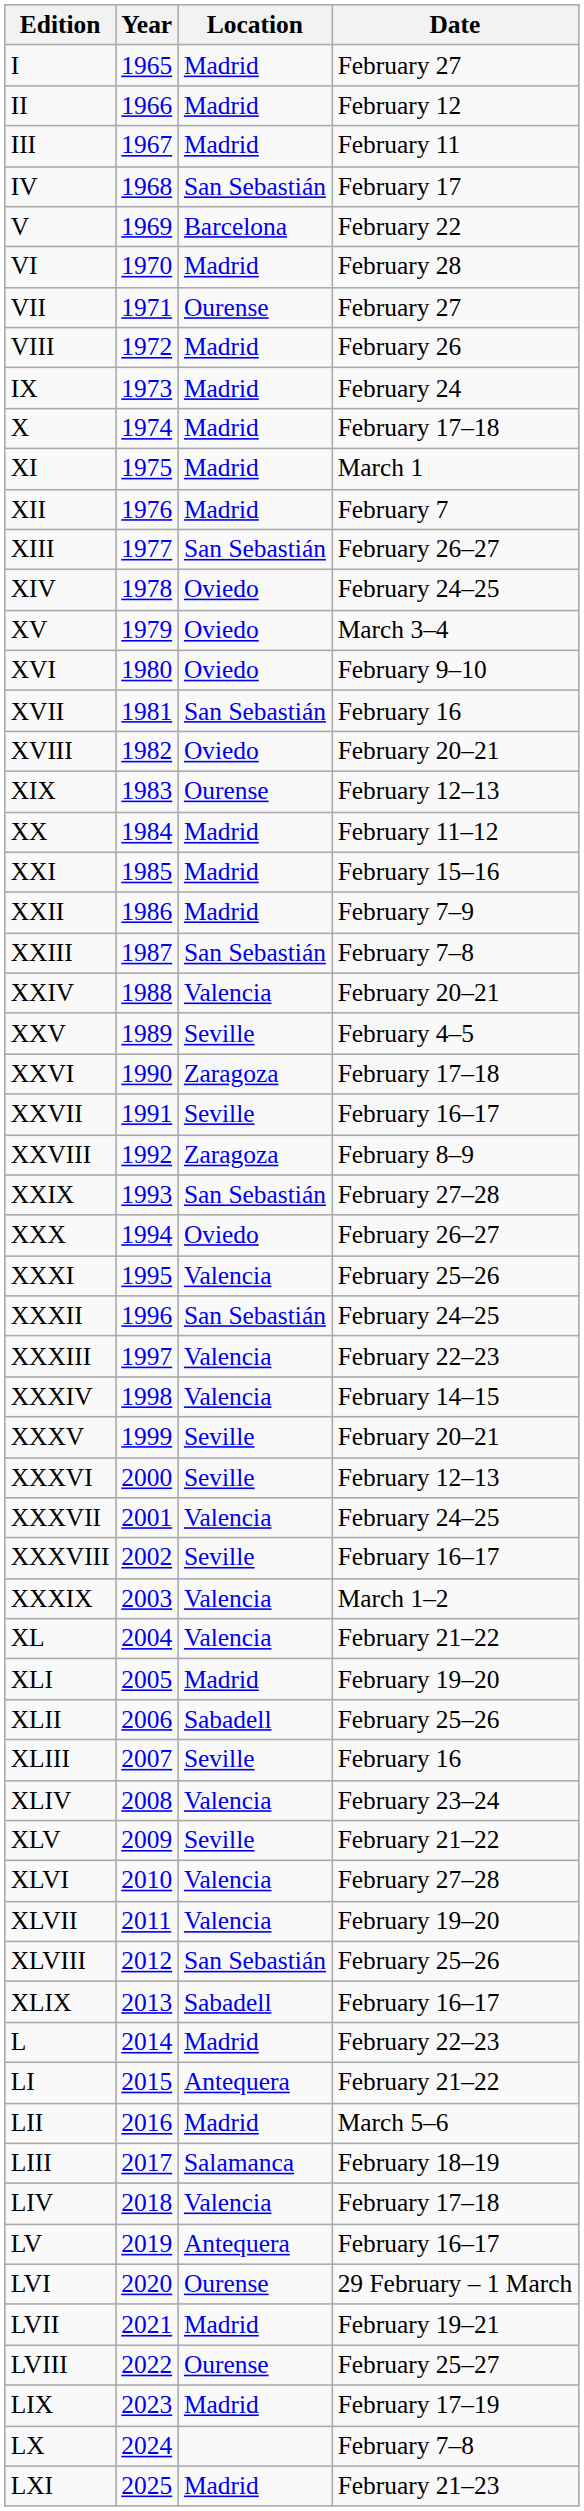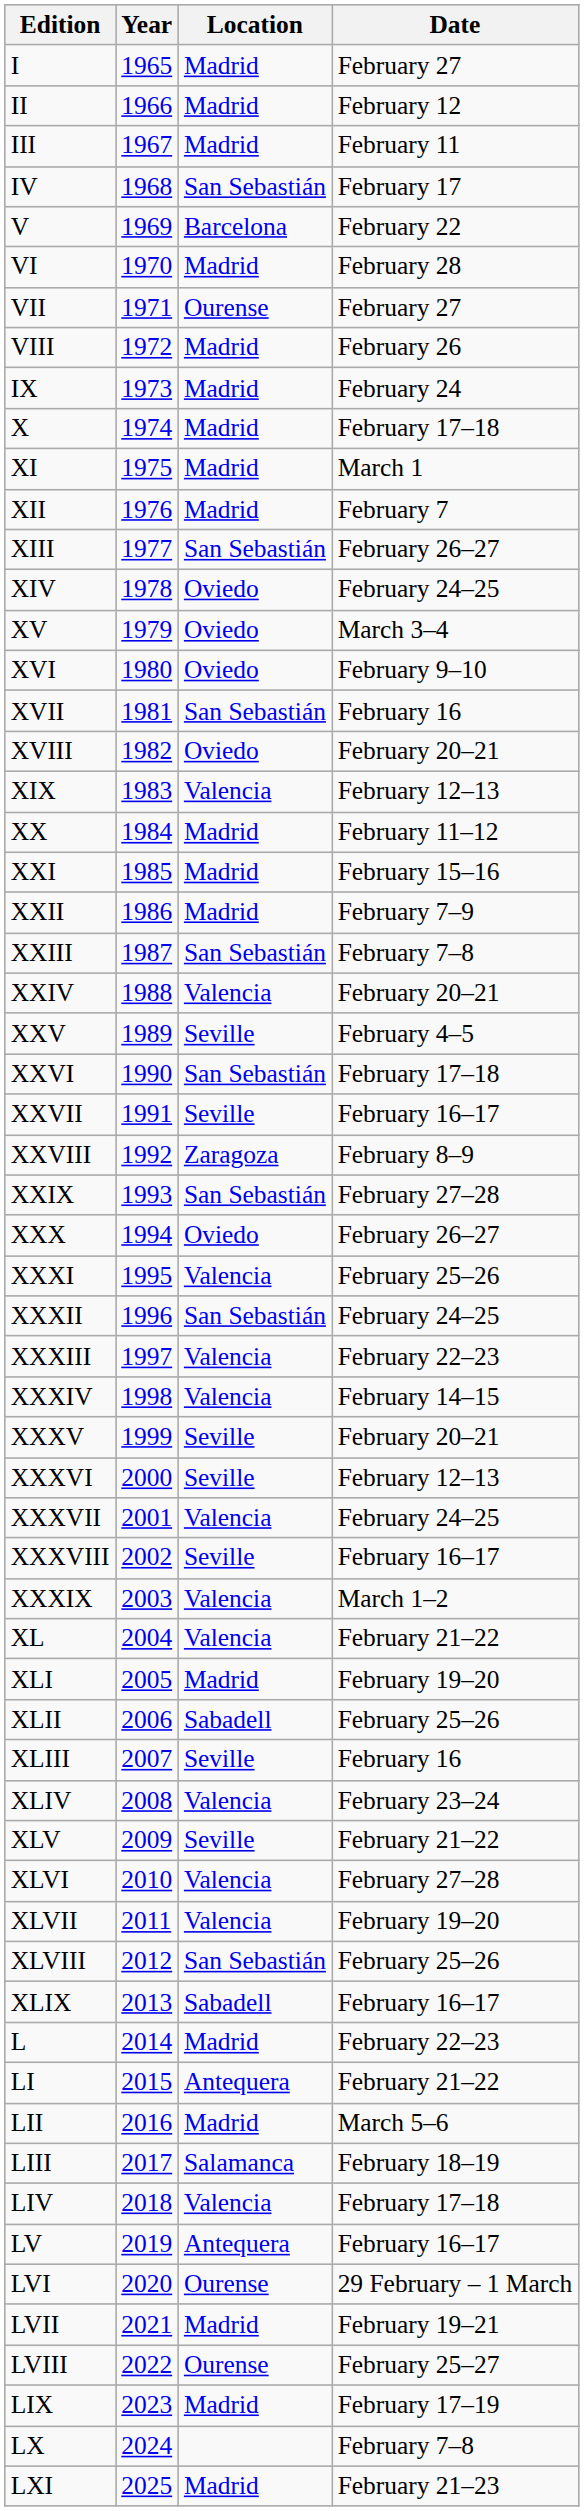 <table class = "wikitable sortable">
 <tr>
 <th>Edition</th>
 <th>Year</th>
 <th>Location</th>
 <th>Date</th>
 </tr>
 <tr>
 <td>I</td>
 <td><a href='#'>1965</a></td>
 <td><a href='#'>Madrid</a></td>
 <td>February 27</td>
 </tr>
 <tr>
 <td>II</td>
 <td><a href='#'>1966</a></td>
 <td><a href='#'>Madrid</a></td>
 <td>February 12</td>
 </tr>
 <tr>
 <td>III</td>
 <td><a href='#'>1967</a></td>
 <td><a href='#'>Madrid</a></td>
 <td>February 11</td>
 </tr>
 <tr>
 <td>IV</td>
 <td><a href='#'>1968</a></td>
 <td><a href='#'>San Sebastián</a></td>
 <td>February 17</td>
 </tr>
 <tr>
 <td>V</td>
 <td><a href='#'>1969</a></td>
 <td><a href='#'>Barcelona</a></td>
 <td>February 22</td>
 </tr>
 <tr>
 <td>VI</td>
 <td><a href='#'>1970</a></td>
 <td><a href='#'>Madrid</a></td>
 <td>February 28</td>
 </tr>
 <tr>
 <td>VII</td>
 <td><a href='#'>1971</a></td>
 <td><a href='#'>Ourense</a></td>
 <td>February 27</td>
 </tr>
 <tr>
 <td>VIII</td>
 <td><a href='#'>1972</a></td>
 <td><a href='#'>Madrid</a></td>
 <td>February 26</td>
 </tr>
 <tr>
 <td>IX</td>
 <td><a href='#'>1973</a></td>
 <td><a href='#'>Madrid</a></td>
 <td>February 24</td>
 </tr>
 <tr>
 <td>X</td>
 <td><a href='#'>1974</a></td>
 <td><a href='#'>Madrid</a></td>
 <td>February 17–18</td>
 </tr>
 <tr>
 <td>XI</td>
 <td><a href='#'>1975</a></td>
 <td><a href='#'>Madrid</a></td>
 <td>March 1</td>
 </tr>
 <tr>
 <td>XII</td>
 <td><a href='#'>1976</a></td>
 <td><a href='#'>Madrid</a></td>
 <td>February 7</td>
 </tr>
 <tr>
 <td>XIII</td>
 <td><a href='#'>1977</a></td>
 <td><a href='#'>San Sebastián</a></td>
 <td>February 26–27</td>
 </tr>
 <tr>
 <td>XIV</td>
 <td><a href='#'>1978</a></td>
 <td><a href='#'>Oviedo</a></td>
 <td>February 24–25</td>
 </tr>
 <tr>
 <td>XV</td>
 <td><a href='#'>1979</a></td>
 <td><a href='#'>Oviedo</a></td>
 <td>March 3–4</td>
 </tr>
 <tr>
 <td>XVI</td>
 <td><a href='#'>1980</a></td>
 <td><a href='#'>Oviedo</a></td>
 <td>February 9–10</td>
 </tr>
 <tr>
 <td>XVII</td>
 <td><a href='#'>1981</a></td>
 <td><a href='#'>San Sebastián</a></td>
 <td>February 16</td>
 </tr>
 <tr>
 <td>XVIII</td>
 <td><a href='#'>1982</a></td>
 <td><a href='#'>Oviedo</a></td>
 <td>February 20–21</td>
 </tr>
 <tr>
 <td>XIX</td>
 <td><a href='#'>1983</a></td>
-<td><a href='#'>Ourense</a></td>
+<td><a href='#'>Valencia</a></td>
 <td>February 12–13</td>
 </tr>
 <tr>
 <td>XX</td>
 <td><a href='#'>1984</a></td>
 <td><a href='#'>Madrid</a></td>
 <td>February 11–12</td>
 </tr>
 <tr>
 <td>XXI</td>
 <td><a href='#'>1985</a></td>
 <td><a href='#'>Madrid</a></td>
 <td>February 15–16</td>
 </tr>
 <tr>
 <td>XXII</td>
 <td><a href='#'>1986</a></td>
 <td><a href='#'>Madrid</a></td>
 <td>February 7–9</td>
 </tr>
 <tr>
 <td>XXIII</td>
 <td><a href='#'>1987</a></td>
 <td><a href='#'>San Sebastián</a></td>
 <td>February 7–8</td>
 </tr>
 <tr>
 <td>XXIV</td>
 <td><a href='#'>1988</a></td>
 <td><a href='#'>Valencia</a></td>
 <td>February 20–21</td>
 </tr>
 <tr>
 <td>XXV</td>
 <td><a href='#'>1989</a></td>
 <td><a href='#'>Seville</a></td>
 <td>February 4–5</td>
 </tr>
 <tr>
 <td>XXVI</td>
 <td><a href='#'>1990</a></td>
-<td><a href='#'>Zaragoza</a></td>
+<td><a href='#'>San Sebastián</a></td>
 <td>February 17–18</td>
 </tr>
 <tr>
 <td>XXVII</td>
 <td><a href='#'>1991</a></td>
 <td><a href='#'>Seville</a></td>
 <td>February 16–17</td>
 </tr>
 <tr>
 <td>XXVIII</td>
 <td><a href='#'>1992</a></td>
 <td><a href='#'>Zaragoza</a></td>
 <td>February 8–9</td>
 </tr>
 <tr>
 <td>XXIX</td>
 <td><a href='#'>1993</a></td>
 <td><a href='#'>San Sebastián</a></td>
 <td>February 27–28</td>
 </tr>
 <tr>
 <td>XXX</td>
 <td><a href='#'>1994</a></td>
 <td><a href='#'>Oviedo</a></td>
 <td>February 26–27</td>
 </tr>
 <tr>
 <td>XXXI</td>
 <td><a href='#'>1995</a></td>
 <td><a href='#'>Valencia</a></td>
 <td>February 25–26</td>
 </tr>
 <tr>
 <td>XXXII</td>
 <td><a href='#'>1996</a></td>
 <td><a href='#'>San Sebastián</a></td>
 <td>February 24–25</td>
 </tr>
 <tr>
 <td>XXXIII</td>
 <td><a href='#'>1997</a></td>
 <td><a href='#'>Valencia</a></td>
 <td>February 22–23</td>
 </tr>
 <tr>
 <td>XXXIV</td>
 <td><a href='#'>1998</a></td>
 <td><a href='#'>Valencia</a></td>
 <td>February 14–15</td>
 </tr>
 <tr>
 <td>XXXV</td>
 <td><a href='#'>1999</a></td>
 <td><a href='#'>Seville</a></td>
 <td>February 20–21</td>
 </tr>
 <tr>
 <td>XXXVI</td>
 <td><a href='#'>2000</a></td>
 <td><a href='#'>Seville</a></td>
 <td>February 12–13</td>
 </tr>
 <tr>
 <td>XXXVII</td>
 <td><a href='#'>2001</a></td>
 <td><a href='#'>Valencia</a></td>
 <td>February 24–25</td>
 </tr>
 <tr>
 <td>XXXVIII</td>
 <td><a href='#'>2002</a></td>
 <td><a href='#'>Seville</a></td>
 <td>February 16–17</td>
 </tr>
 <tr>
 <td>XXXIX</td>
 <td><a href='#'>2003</a></td>
 <td><a href='#'>Valencia</a></td>
 <td>March 1–2</td>
 </tr>
 <tr>
 <td>XL</td>
 <td><a href='#'>2004</a></td>
 <td><a href='#'>Valencia</a></td>
 <td>February 21–22</td>
 </tr>
 <tr>
 <td>XLI</td>
 <td><a href='#'>2005</a></td>
 <td><a href='#'>Madrid</a></td>
 <td>February 19–20</td>
 </tr>
 <tr>
 <td>XLII</td>
 <td><a href='#'>2006</a></td>
 <td><a href='#'>Sabadell</a></td>
 <td>February 25–26</td>
 </tr>
 <tr>
 <td>XLIII</td>
 <td><a href='#'>2007</a></td>
 <td><a href='#'>Seville</a></td>
 <td>February 16</td>
 </tr>
 <tr>
 <td>XLIV</td>
 <td><a href='#'>2008</a></td>
 <td><a href='#'>Valencia</a></td>
 <td>February 23–24</td>
 </tr>
 <tr>
 <td>XLV</td>
 <td><a href='#'>2009</a></td>
 <td><a href='#'>Seville</a></td>
 <td>February 21–22</td>
 </tr>
 <tr>
 <td>XLVI</td>
 <td><a href='#'>2010</a></td>
 <td><a href='#'>Valencia</a></td>
 <td>February 27–28</td>
 </tr>
 <tr>
 <td>XLVII</td>
 <td><a href='#'>2011</a></td>
 <td><a href='#'>Valencia</a></td>
 <td>February 19–20</td>
 </tr>
 <tr>
 <td>XLVIII</td>
 <td><a href='#'>2012</a></td>
 <td><a href='#'>San Sebastián</a></td>
 <td>February 25–26</td>
 </tr>
 <tr>
 <td>XLIX</td>
 <td><a href='#'>2013</a></td>
 <td><a href='#'>Sabadell</a></td>
 <td>February 16–17</td>
 </tr>
 <tr>
 <td>L</td>
 <td><a href='#'>2014</a></td>
 <td><a href='#'>Madrid</a></td>
 <td>February 22–23</td>
 </tr>
 <tr>
 <td>LI</td>
 <td><a href='#'>2015</a></td>
 <td><a href='#'>Antequera</a></td>
 <td>February 21–22</td>
 </tr>
 <tr>
 <td>LII</td>
 <td><a href='#'>2016</a></td>
 <td><a href='#'>Madrid</a></td>
 <td>March 5–6</td>
 </tr>
 <tr>
 <td>LIII</td>
 <td><a href='#'>2017</a></td>
 <td><a href='#'>Salamanca</a></td>
 <td>February 18–19</td>
 </tr>
 <tr>
 <td>LIV</td>
 <td><a href='#'>2018</a></td>
 <td><a href='#'>Valencia</a></td>
 <td>February 17–18</td>
 </tr>
 <tr>
 <td>LV</td>
 <td><a href='#'>2019</a></td>
 <td><a href='#'>Antequera</a></td>
 <td>February 16–17</td>
 </tr>
 <tr>
 <td>LVI</td>
 <td><a href='#'>2020</a></td>
 <td><a href='#'>Ourense</a></td>
 <td>29 February – 1 March</td>
 </tr>
 <tr>
 <td>LVII</td>
 <td><a href='#'>2021</a></td>
 <td><a href='#'>Madrid</a></td>
 <td>February 19–21</td>
 </tr>
 <tr>
 <td>LVIII</td>
 <td><a href='#'>2022</a></td>
 <td><a href='#'>Ourense</a></td>
 <td>February 25–27</td>
 </tr>
 <tr>
 <td>LIX</td>
 <td><a href='#'>2023</a></td>
 <td><a href='#'>Madrid</a></td>
 <td>February 17–19</td>
 </tr>
 <tr>
 <td>LX</td>
 <td><a href='#'>2024</a></td>
 <td></td>
 <td>February 7–8</td>
 </tr>
 <tr>
 <td>LXI</td>
 <td><a href='#'>2025</a></td>
 <td><a href='#'>Madrid</a></td>
 <td>February 21–23</td>
 </tr>
 </table>
